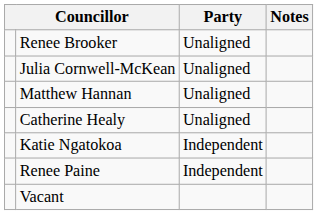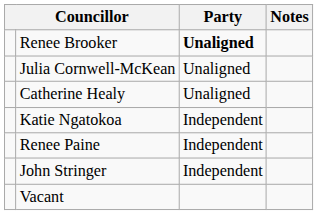 <table class="wikitable">
 <tr>
 <th colspan="2">Councillor</th>
 <th>Party</th>
 <th>Notes</th>
 </tr>
 <tr>
 <td> </td>
 <td>Renee Brooker</td>
-<td>Unaligned</td>
+<td><strong>Unaligned</strong></td>
 <td></td>
 </tr>
 <tr>
 <td> </td>
 <td>Julia Cornwell-McKean</td>
-<td>Unaligned</td>
-<td></td>
-</tr>
-<tr>
-<td> </td>
-<td>Matthew Hannan</td>
 <td>Unaligned</td>
 <td></td>
 </tr>
 <tr>
 <td> </td>
 <td>Catherine Healy</td>
 <td>Unaligned</td>
 <td></td>
 </tr>
 <tr>
 <td> </td>
 <td>Katie Ngatokoa</td>
 <td>Independent</td>
 <td></td>
 </tr>
 <tr>
 <td> </td>
 <td>Renee Paine</td>
 <td>Independent</td>
 <td></td>
 </tr>
 <tr>
 <td> </td>
+<td>John Stringer</td>
+<td>Independent</td>
+<td></td>
+</tr>
+<tr>
+<td> </td>
 <td>Vacant</td>
 <td></td>
 <td></td>
 </tr>
 </table>
